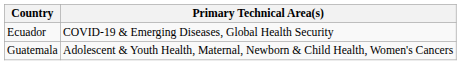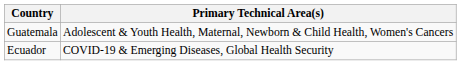 <table class="wikitable">
 <tr>
 <th>Country</th>
 <th>Primary Technical Area(s)</th>
 </tr>
 <tr>
+<td>Guatemala</td>
+<td>Adolescent & Youth Health, Maternal, Newborn & Child Health, Women's Cancers</td>
+</tr>
+<tr>
 <td>Ecuador</td>
 <td>COVID-19 & Emerging Diseases, Global Health Security</td>
 </tr>
-<tr>
-<td>Guatemala</td>
-<td>Adolescent & Youth Health, Maternal, Newborn & Child Health, Women's Cancers</td>
-</tr>
 </table>
